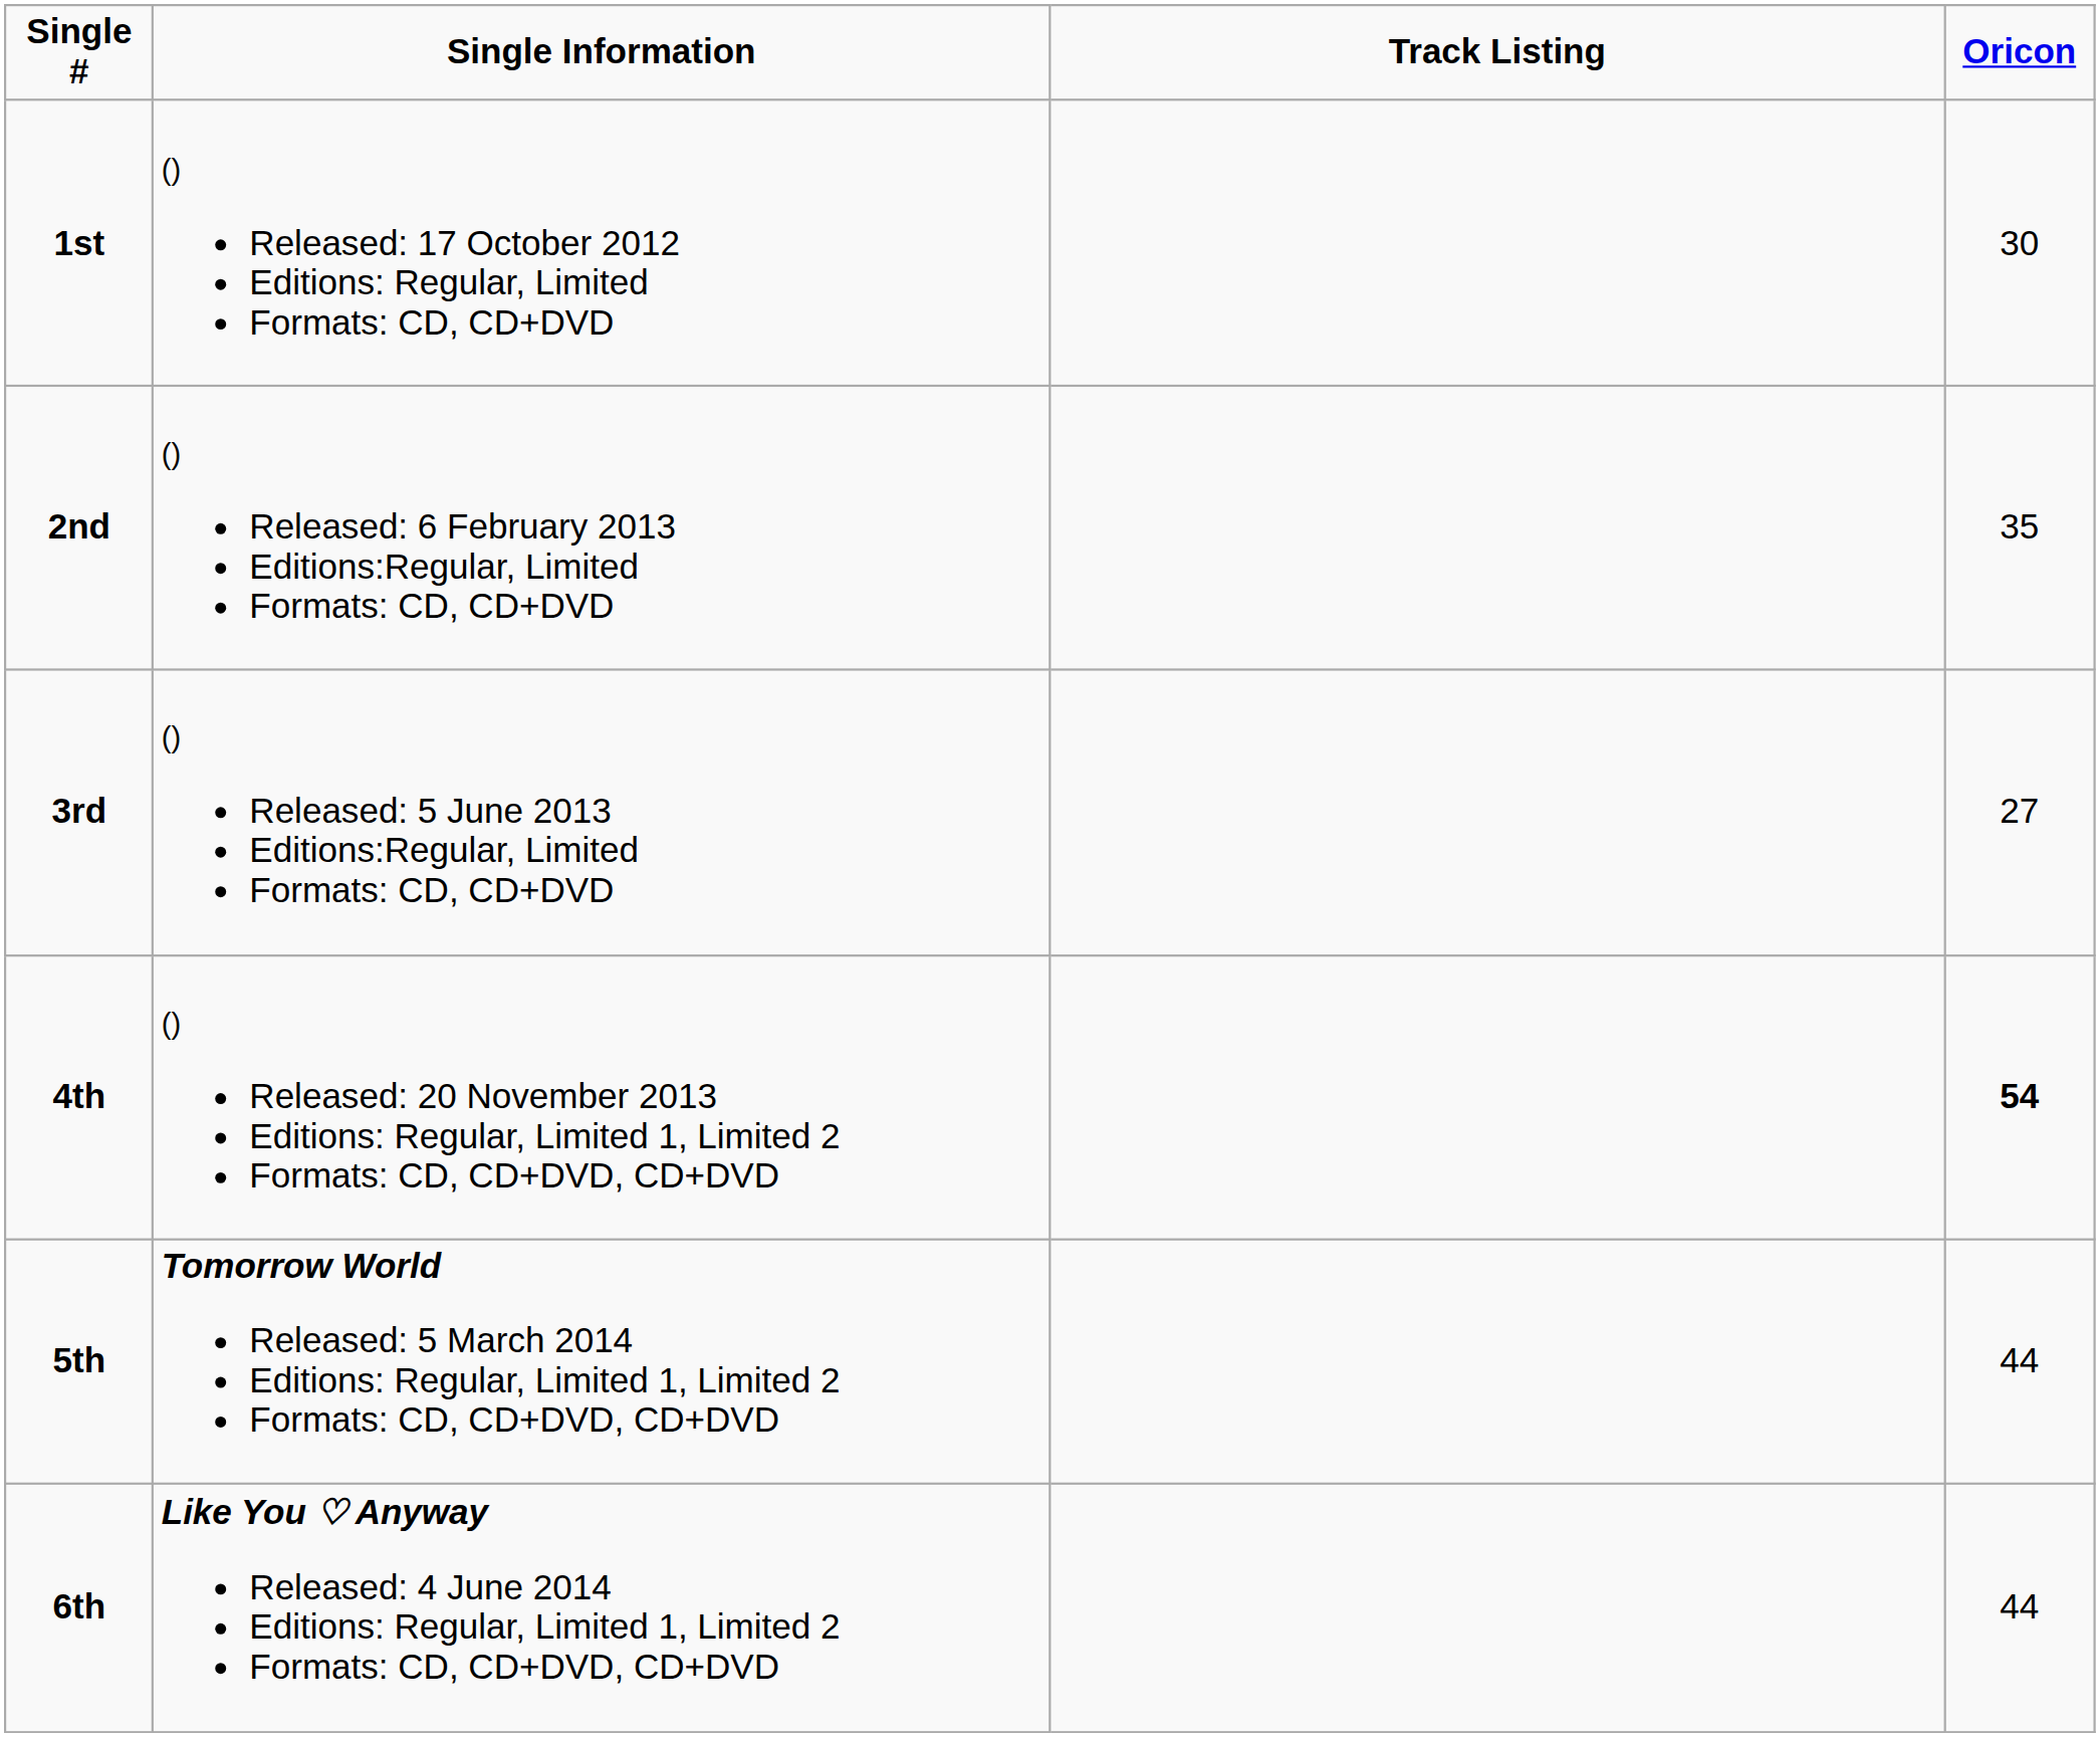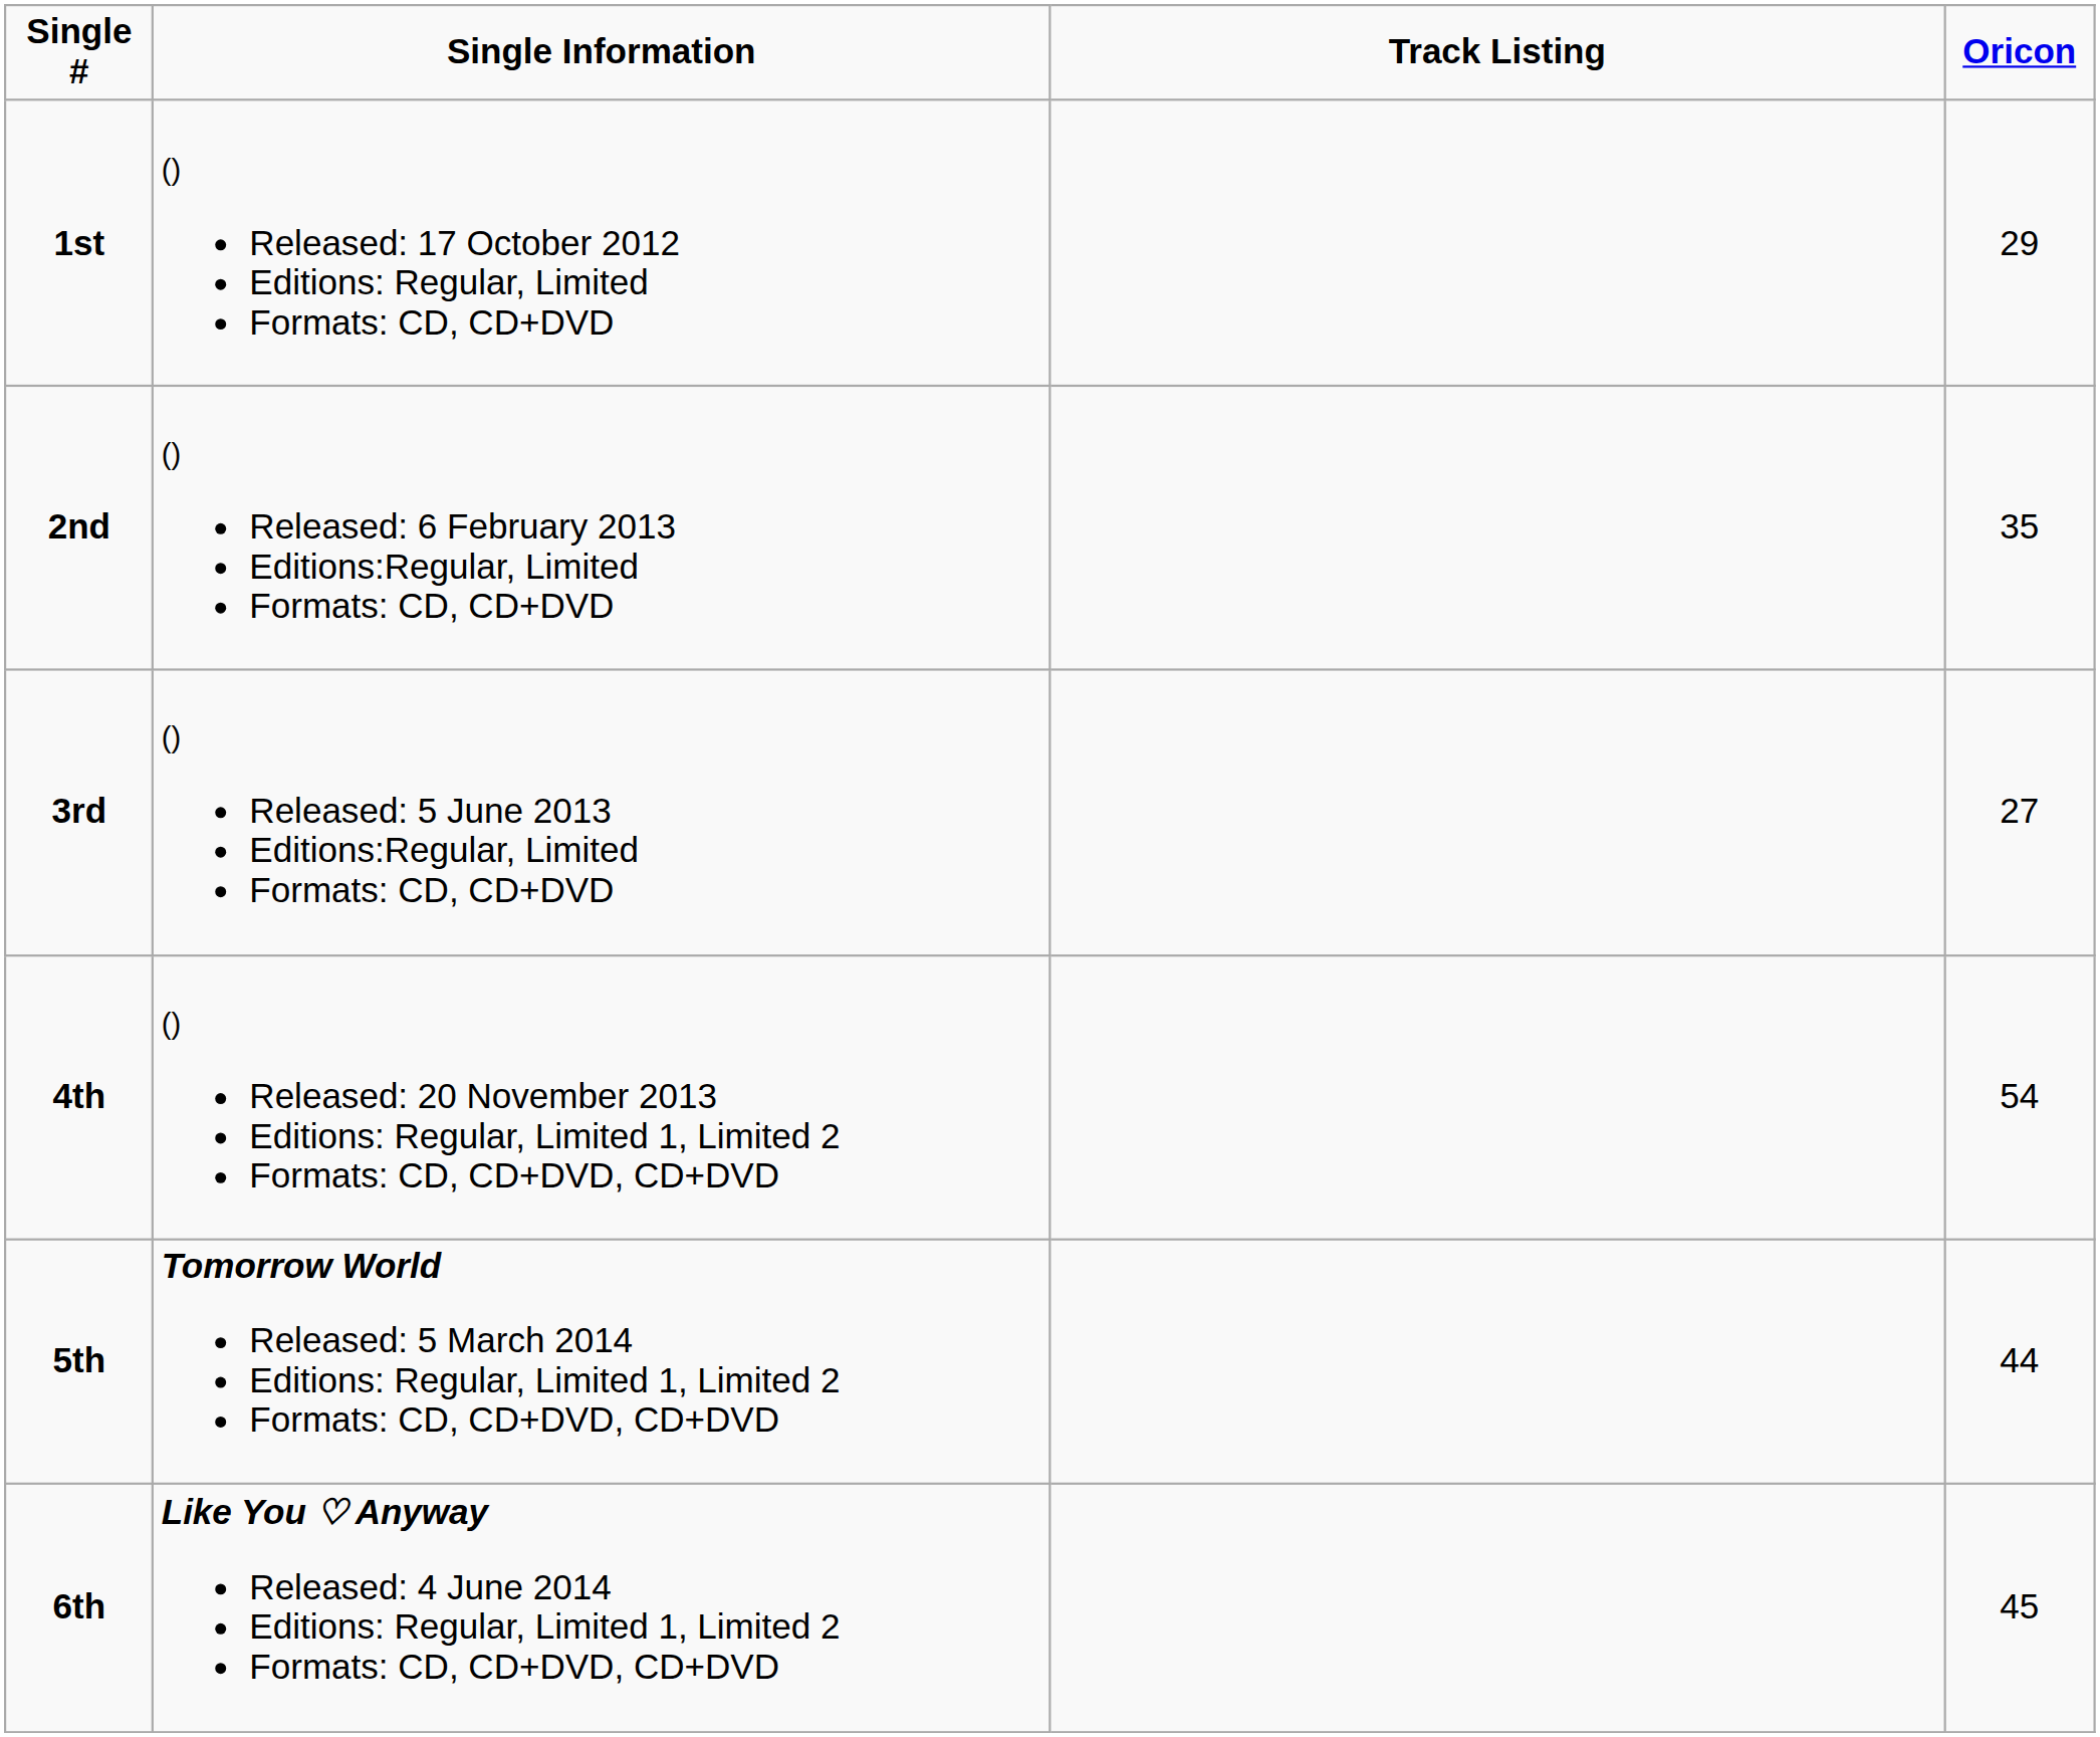 <table class="wikitable" style="text-align:center">
 <tr style="font-weight:bold">
 <td width="60px">Single #</td>
 <td width="400px">Single Information</td>
 <td width="400px">Track Listing</td>
 <td width="60px"><a href='#'>Oricon</a></td>
 </tr>
 <tr>
 <td><strong>1st</strong></td>
 <td style="text-align:left"><strong></strong><br><small>()</small><br><ul><li>Released: 17 October 2012</li><li>Editions: Regular, Limited</li><li>Formats: CD, CD+DVD</li></ul></td>
 <td style="text-align:left; font-size: 90%;"><br></td>
-<td>30</td>
+<td>29</td>
 </tr>
 <tr>
 <td><strong>2nd</strong></td>
 <td style="text-align:left"><strong> </strong><br><small>()</small><br><ul><li>Released: 6 February 2013</li><li>Editions:Regular, Limited</li><li>Formats: CD, CD+DVD</li></ul></td>
 <td style="text-align:left; font-size: 90%;"><br></td>
 <td>35</td>
 </tr>
 <tr>
 <td><strong>3rd</strong></td>
 <td style="text-align:left"><strong></strong><br><small>()</small><br><ul><li>Released: 5 June 2013</li><li>Editions:Regular, Limited</li><li>Formats: CD, CD+DVD</li></ul></td>
 <td style="text-align:left; font-size: 90%;"><br></td>
 <td>27</td>
 </tr>
 <tr>
 <td><strong>4th</strong></td>
 <td style="text-align:left"><strong></strong><br><small>()</small><br><ul><li>Released: 20 November 2013</li><li>Editions: Regular, Limited 1, Limited 2</li><li>Formats: CD, CD+DVD, CD+DVD</li></ul></td>
 <td style="text-align:left; font-size: 90%;"><br></td>
-<td><strong>54</strong></td>
+<td>54</td>
 </tr>
 <tr>
 <td><strong>5th</strong></td>
 <td style="text-align:left"><strong><em>Tomorrow World</em></strong><br><ul><li>Released: 5 March 2014</li><li>Editions: Regular, Limited 1, Limited 2</li><li>Formats: CD, CD+DVD, CD+DVD</li></ul></td>
 <td style="text-align:left; font-size: 90%;"><br></td>
 <td>44</td>
 </tr>
 <tr>
 <td><strong>6th</strong></td>
 <td style="text-align:left"><strong><em>Like You ♡ Anyway</em></strong><br><ul><li>Released: 4 June 2014</li><li>Editions: Regular, Limited 1, Limited 2</li><li>Formats: CD, CD+DVD, CD+DVD</li></ul></td>
 <td style="text-align:left; font-size: 90%;"><br></td>
-<td>44</td>
+<td>45</td>
 </tr>
 </table>
